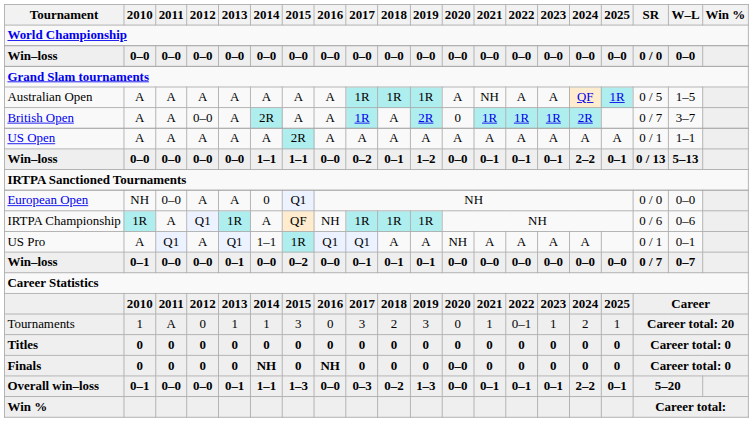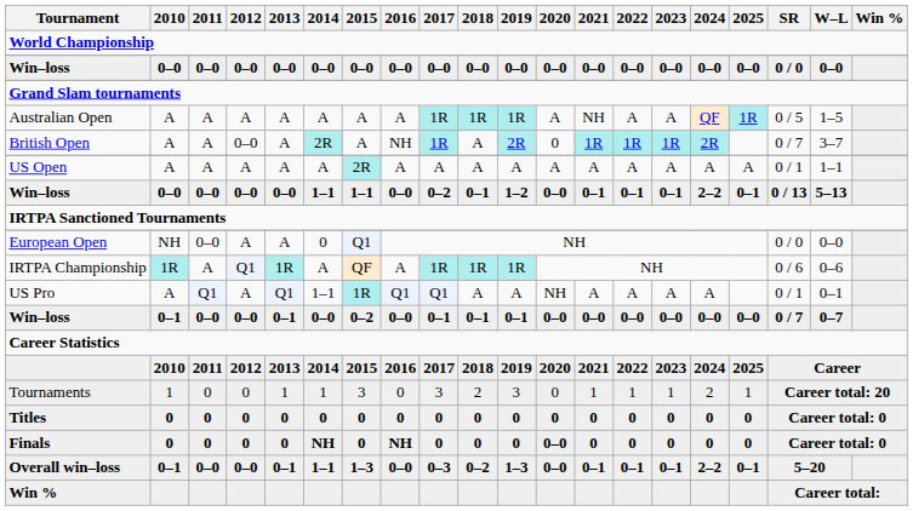 <table class="wikitable nowrap" style=text-align:center;font-size:94%>
 <tr>
 <th>Tournament</th>
 <th>2010</th>
 <th>2011</th>
 <th>2012</th>
 <th>2013</th>
 <th>2014</th>
 <th>2015</th>
 <th>2016</th>
 <th>2017</th>
 <th>2018</th>
 <th>2019</th>
 <th>2020</th>
 <th>2021</th>
 <th>2022</th>
 <th>2023</th>
 <th>2024</th>
 <th>2025</th>
 <th>SR</th>
 <th>W–L</th>
 <th>Win %</th>
 </tr>
 <tr>
 <td colspan="20" style="text-align:left"><strong><a href='#'>World Championship</a></strong></td>
 </tr>
 <tr>
 </tr>
 <tr style=font-weight:bold;background:#efefef>
 <td style=text-align:left>Win–loss</td>
 <td>0–0</td>
 <td>0–0</td>
 <td>0–0</td>
 <td>0–0</td>
 <td>0–0</td>
 <td>0–0</td>
 <td>0–0</td>
 <td>0–0</td>
 <td>0–0</td>
 <td>0–0</td>
 <td>0–0</td>
 <td>0–0</td>
 <td>0–0</td>
 <td>0–0</td>
 <td>0–0</td>
 <td>0–0</td>
 <td>0 / 0</td>
 <td>0–0</td>
 <td bgcolor=efefef></td>
 </tr>
 <tr style=font-weight:bold;background:#efefef>
 </tr>
 <tr>
 <td colspan="20" style="text-align:left"><strong><a href='#'>Grand Slam tournaments</a></strong></td>
 </tr>
 <tr>
 <td align=left>Australian Open</td>
 <td>A</td>
 <td>A</td>
 <td>A</td>
 <td>A</td>
 <td>A</td>
 <td>A</td>
 <td>A</td>
 <td bgcolor=afeeee>1R</td>
 <td bgcolor=afeeee>1R</td>
 <td bgcolor=afeeee>1R</td>
 <td>A</td>
 <td>NH</td>
 <td>A</td>
 <td>A</td>
 <td bgcolor=ffebcd><a href='#'>QF</a></td>
 <td bgcolor=afeeee><a href='#'>1R</a></td>
 <td>0 / 5</td>
 <td>1–5</td>
 <td bgcolor=efefef></td>
 </tr>
 <tr>
 <td align=left><a href='#'>British Open</a></td>
 <td>A</td>
 <td>A</td>
 <td>0–0</td>
 <td>A</td>
 <td bgcolor=afeeee>2R</td>
 <td>A</td>
-<td>A</td>
+<td>NH</td>
 <td bgcolor=afeeee><a href='#'>1R</a></td>
 <td>A</td>
 <td bgcolor=afeeee><a href='#'>2R</a></td>
 <td>0</td>
 <td bgcolor=afeeee><a href='#'>1R</a></td>
 <td bgcolor=afeeee><a href='#'>1R</a></td>
 <td bgcolor=afeeee><a href='#'>1R</a></td>
 <td bgcolor=afeeee><a href='#'>2R</a></td>
 <td></td>
 <td>0 / 7</td>
 <td>3–7</td>
 <td bgcolor=efefef></td>
 </tr>
 <tr>
 </tr>
 <tr>
 <td align=left><a href='#'>US Open</a></td>
 <td>A</td>
 <td>A</td>
 <td>A</td>
 <td>A</td>
 <td>A</td>
 <td bgcolor=afeeee>2R</td>
 <td>A</td>
 <td>A</td>
 <td>A</td>
 <td>A</td>
 <td>A</td>
 <td>A</td>
 <td>A</td>
 <td>A</td>
 <td>A</td>
 <td>A</td>
 <td>0 / 1</td>
 <td>1–1</td>
 <td bgcolor=efefef></td>
 </tr>
 <tr style=font-weight:bold;background:#efefef>
 <td style=text-align:left>Win–loss</td>
 <td>0–0</td>
 <td>0–0</td>
 <td>0–0</td>
 <td>0–0</td>
 <td>1–1</td>
 <td>1–1</td>
 <td>0–0</td>
 <td>0–2</td>
 <td>0–1</td>
 <td>1–2</td>
 <td>0–0</td>
 <td>0–1</td>
 <td>0–1</td>
 <td>0–1</td>
 <td>2–2</td>
 <td>0–1</td>
 <td>0 / 13</td>
 <td>5–13</td>
 <td bgcolor=efefef></td>
 </tr>
 <tr>
 <td colspan="20" style="text-align:left"><strong>IRTPA Sanctioned Tournaments</strong></td>
 </tr>
 <tr>
 </tr>
 <tr>
 <td align=left><a href='#'>European Open</a></td>
 <td>NH</td>
 <td>0–0</td>
 <td>A</td>
 <td>A</td>
 <td>0</td>
 <td bgcolor=ecf2ff>Q1</td>
 <td colspan=10>NH</td>
 <td>0 / 0</td>
 <td>0–0</td>
 <td bgcolor=efefef></td>
 </tr>
 <tr>
 <td align=left>IRTPA Championship</td>
 <td bgcolor=afeeee>1R</td>
 <td>A</td>
 <td bgcolor=ecf2ff>Q1</td>
 <td bgcolor=afeeee>1R</td>
 <td>A</td>
 <td bgcolor=ffebcd>QF</td>
-<td>NH</td>
+<td>A</td>
 <td bgcolor=afeeee>1R</td>
 <td bgcolor=afeeee>1R</td>
 <td bgcolor=afeeee>1R</td>
 <td colspan=6>NH</td>
 <td>0 / 6</td>
 <td>0–6</td>
 <td bgcolor=efefef></td>
 </tr>
 <tr>
 <td align=left>US Pro</td>
 <td>A</td>
 <td bgcolor=ecf2ff>Q1</td>
 <td>A</td>
 <td bgcolor=ecf2ff>Q1</td>
 <td>1–1</td>
 <td bgcolor=afeeee>1R</td>
 <td bgcolor=ecf2ff>Q1</td>
 <td bgcolor=ecf2ff>Q1</td>
 <td>A</td>
 <td>A</td>
 <td>NH</td>
 <td>A</td>
 <td>A</td>
 <td>A</td>
 <td>A</td>
 <td></td>
 <td>0 / 1</td>
 <td>0–1</td>
 <td bgcolor=efefef></td>
 </tr>
 <tr style=font-weight:bold;background:#efefef>
 <td style=text-align:left>Win–loss</td>
 <td>0–1</td>
 <td>0–0</td>
 <td>0–0</td>
 <td>0–1</td>
 <td>0–0</td>
 <td>0–2</td>
 <td>0–0</td>
 <td>0–1</td>
 <td>0–1</td>
 <td>0–1</td>
 <td>0–0</td>
 <td>0–0</td>
 <td>0–0</td>
 <td>0–0</td>
 <td>0–0</td>
 <td>0–0</td>
 <td>0 / 7</td>
 <td>0–7</td>
 <td bgcolor=efefef></td>
 </tr>
 <tr>
 <td colspan="20" style="text-align:left"><strong>Career Statistics</strong></td>
 </tr>
 <tr style="font-weight:bold;background:#EFEFEF;">
 <td></td>
 <td>2010</td>
 <td>2011</td>
 <td>2012</td>
 <td>2013</td>
 <td>2014</td>
 <td>2015</td>
 <td>2016</td>
 <td>2017</td>
 <td>2018</td>
 <td>2019</td>
 <td>2020</td>
 <td>2021</td>
 <td>2022</td>
 <td>2023</td>
 <td>2024</td>
 <td>2025</td>
 <td colspan=3>Career</td>
 </tr>
 <tr style="background:#EFEFEF">
 <td align=left>Tournaments</td>
 <td>1</td>
-<td>A</td>
+<td>0</td>
 <td>0</td>
 <td>1</td>
 <td>1</td>
 <td>3</td>
 <td>0</td>
 <td>3</td>
 <td>2</td>
 <td>3</td>
 <td>0</td>
 <td>1</td>
-<td>0–1</td>
+<td>1</td>
 <td>1</td>
 <td>2</td>
 <td>1</td>
 <td colspan="3"><strong>Career total: 20</strong></td>
 </tr>
 <tr style=font-weight:bold;background:#efefef>
 <td style=text-align:left>Titles</td>
 <td>0</td>
 <td>0</td>
 <td>0</td>
 <td>0</td>
 <td>0</td>
 <td>0</td>
 <td>0</td>
 <td>0</td>
 <td>0</td>
 <td>0</td>
 <td>0</td>
 <td>0</td>
 <td>0</td>
 <td>0</td>
 <td>0</td>
 <td>0</td>
 <td colspan="3"><strong>Career total: 0</strong></td>
 </tr>
 <tr style=font-weight:bold;background:#efefef>
 <td style=text-align:left>Finals</td>
 <td>0</td>
 <td>0</td>
 <td>0</td>
 <td>0</td>
 <td>NH</td>
 <td>0</td>
 <td>NH</td>
 <td>0</td>
 <td>0</td>
 <td>0</td>
 <td>0–0</td>
 <td>0</td>
 <td>0</td>
 <td>0</td>
 <td>0</td>
 <td>0</td>
 <td colspan="3"><strong>Career total: 0</strong></td>
 </tr>
 <tr style=font-weight:bold;background:#efefef>
 <td style=text-align:left>Overall win–loss</td>
 <td>0–1</td>
 <td>0–0</td>
 <td>0–0</td>
 <td>0–1</td>
 <td>1–1</td>
 <td>1–3</td>
 <td>0–0</td>
 <td>0–3</td>
 <td>0–2</td>
 <td>1–3</td>
 <td>0–0</td>
 <td>0–1</td>
 <td>0–1</td>
 <td>0–1</td>
 <td>2–2</td>
 <td>0–1</td>
 <td colspan="2">5–20</td>
 <td></td>
 </tr>
 <tr style=font-weight:bold;background:#efefef>
 <td align=left>Win %</td>
 <td></td>
 <td></td>
 <td></td>
 <td></td>
 <td></td>
 <td></td>
 <td></td>
 <td></td>
 <td></td>
 <td></td>
 <td></td>
 <td></td>
 <td></td>
 <td></td>
 <td></td>
 <td></td>
 <td colspan="3"><strong>Career total: </strong></td>
 </tr>
 </table>
